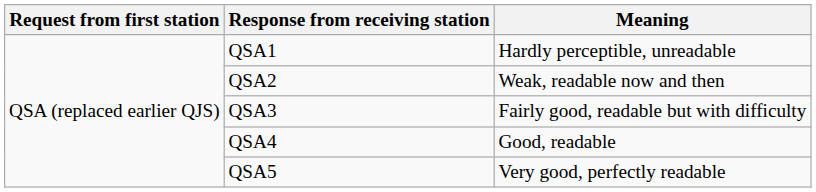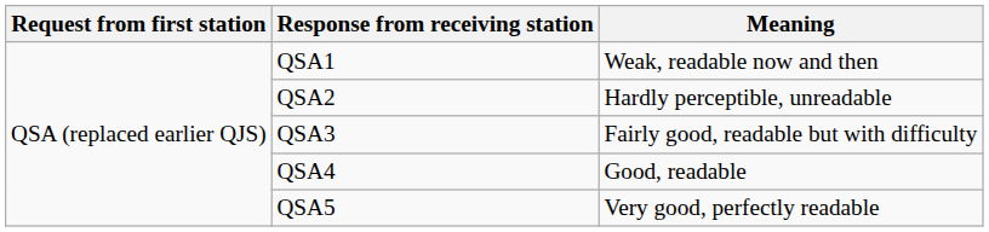 <table class="wikitable">
 <tr>
 <th>Request from first station</th>
 <th>Response from receiving station</th>
 <th>Meaning</th>
 </tr>
 <tr>
 <td rowspan="5">QSA (replaced earlier QJS)</td>
 <td>QSA1</td>
-<td>Hardly perceptible, unreadable</td>
+<td>Weak, readable now and then</td>
 </tr>
 <tr>
 <td>QSA2</td>
-<td>Weak, readable now and then</td>
+<td>Hardly perceptible, unreadable</td>
 </tr>
 <tr>
 <td>QSA3</td>
 <td>Fairly good, readable but with difficulty</td>
 </tr>
 <tr>
 <td>QSA4</td>
 <td>Good, readable</td>
 </tr>
 <tr>
 <td>QSA5</td>
 <td>Very good, perfectly readable</td>
 </tr>
 </table>
